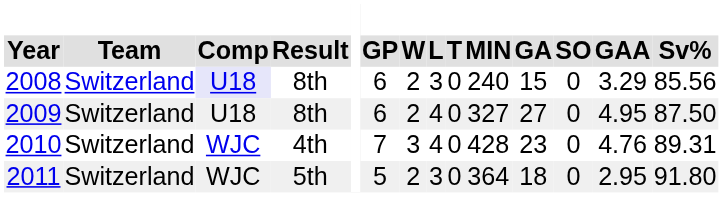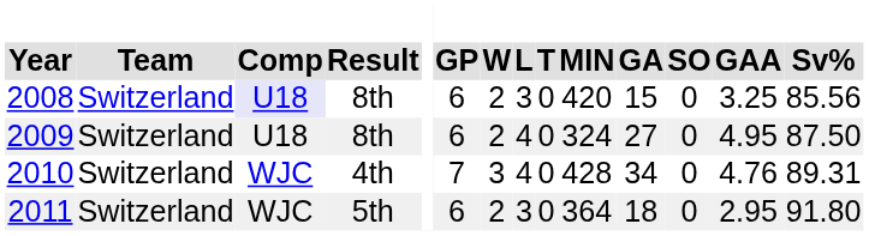 <table border="0" cellpadding="1" cellspacing="0" width="50%" style="text-align:center">
 <tr align="center" bgcolor="#e0e0e0">
 <th colspan="4" bgcolor="#ffffff"> </th>
 <th rowspan="99" bgcolor="#ffffff"> </th>
 </tr>
 <tr align="center" bgcolor="#e0e0e0">
 <th>Year</th>
 <th>Team</th>
 <th>Comp</th>
 <th>Result</th>
 <th>GP</th>
 <th>W</th>
 <th>L</th>
 <th>T</th>
 <th>MIN</th>
 <th>GA</th>
 <th>SO</th>
 <th>GAA</th>
 <th>Sv%</th>
 </tr>
 <tr align="center">
 <td><a href='#'>2008</a></td>
 <td><a href='#'>Switzerland</a></td>
 <td style="background: lavender;"><a href='#'>U18</a></td>
 <td>8th</td>
 <td>6</td>
 <td>2</td>
 <td>3</td>
 <td>0</td>
-<td>240</td>
+<td>420</td>
 <td>15</td>
 <td>0</td>
-<td>3.29</td>
+<td>3.25</td>
 <td>85.56</td>
 </tr>
 <tr align="center" bgcolor="#f0f0f0">
 <td><a href='#'>2009</a></td>
 <td>Switzerland</td>
 <td>U18</td>
 <td>8th</td>
 <td>6</td>
 <td>2</td>
 <td>4</td>
 <td>0</td>
-<td>327</td>
+<td>324</td>
 <td>27</td>
 <td>0</td>
 <td>4.95</td>
 <td>87.50</td>
 </tr>
 <tr align="center">
 <td><a href='#'>2010</a></td>
 <td>Switzerland</td>
 <td><a href='#'>WJC</a></td>
 <td>4th</td>
 <td>7</td>
 <td>3</td>
 <td>4</td>
 <td>0</td>
 <td>428</td>
-<td>23</td>
+<td>34</td>
 <td>0</td>
 <td>4.76</td>
 <td>89.31</td>
 </tr>
 <tr align="center" bgcolor="#f0f0f0">
 <td><a href='#'>2011</a></td>
 <td>Switzerland</td>
 <td>WJC</td>
 <td>5th</td>
-<td>5</td>
+<td>6</td>
 <td>2</td>
 <td>3</td>
 <td>0</td>
 <td>364</td>
 <td>18</td>
 <td>0</td>
 <td>2.95</td>
 <td>91.80</td>
 </tr>
 </table>
